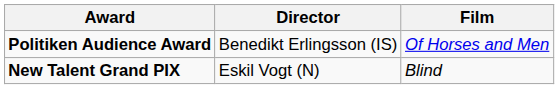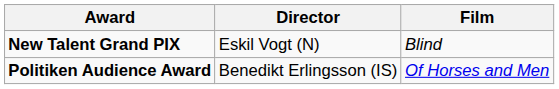 <table class="wikitable">
 <tr>
 <th>Award</th>
 <th>Director</th>
 <th>Film</th>
 </tr>
 <tr>
+<td><strong>New Talent Grand PIX</strong></td>
+<td>Eskil Vogt (N)</td>
+<td><em>Blind</em></td>
+</tr>
+<tr>
 <td><strong>Politiken Audience Award</strong></td>
 <td>Benedikt Erlingsson (IS)</td>
 <td><em><a href='#'>Of Horses and Men</a></em></td>
 </tr>
-<tr>
-<td><strong>New Talent Grand PIX</strong></td>
-<td>Eskil Vogt (N)</td>
-<td><em>Blind</em></td>
-</tr>
 </table>
